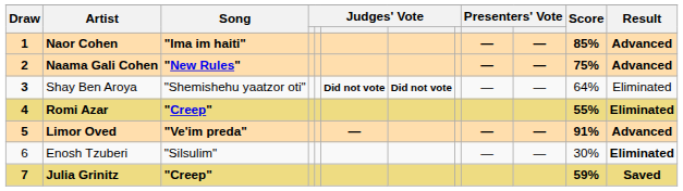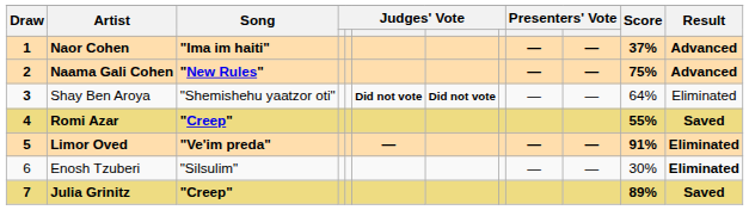 <table class="sortable wikitable" style="margin: 1em auto 1em auto; text-align:center; font-size:90%; line-height:18px;">
 <tr>
 </tr>
 <tr>
 <th rowspan="2">Draw</th>
 <th rowspan="2">Artist</th>
 <th rowspan="2">Song</th>
 <th colspan="5" class="unsortable">Judges' Vote</th>
 <th colspan="2" class="unsortable">Presenters' Vote</th>
 <th rowspan="2">Score</th>
 <th rowspan="2">Result</th>
 </tr>
 <tr>
 <th class="unsortable"></th>
 <th class="unsortable"></th>
 <th class="unsortable"></th>
 <th class="unsortable"></th>
 <th class="unsortable"></th>
 <th class="unsortable"></th>
 <th class="unsortable"></th>
 </tr>
 <tr style="font-weight:bold; background:#FFDEAD;">
 <td>1</td>
 <td align="left">Naor Cohen</td>
 <td align="left">"Ima im haiti"</td>
 <td></td>
 <td></td>
 <td></td>
 <td></td>
 <td></td>
 <td>—</td>
 <td>—</td>
-<td>85%</td>
+<td>37%</td>
 <td>Advanced</td>
 </tr>
 <tr style="font-weight:bold; background:#FFDEAD;">
 <td>2</td>
 <td align="left">Naama Gali Cohen</td>
 <td align="left">"<a href='#'>New Rules</a>"</td>
 <td></td>
 <td></td>
 <td></td>
 <td></td>
 <td></td>
 <td>—</td>
 <td>—</td>
 <td>75%</td>
 <td>Advanced</td>
 </tr>
 <tr>
 <td><strong>3</strong></td>
 <td align="left">Shay Ben Aroya</td>
 <td align="left">"Shemishehu yaatzor oti"</td>
 <td></td>
 <td></td>
 <td><strong><small>Did not vote</small></strong></td>
 <td><strong><small>Did not vote</small></strong></td>
 <td></td>
 <td>—</td>
 <td>—</td>
 <td>64%</td>
 <td>Eliminated</td>
 </tr>
 <tr style="font-weight:bold; background:#eedc82;">
 <td>4</td>
 <td align="left">Romi Azar</td>
 <td align="left">"<a href='#'>Creep</a>"</td>
 <td></td>
 <td></td>
 <td></td>
 <td></td>
 <td></td>
 <td></td>
 <td></td>
 <td>55%</td>
-<td>Eliminated</td>
+<td>Saved</td>
 </tr>
 <tr style="font-weight:bold; background:#FFDEAD;">
 <td>5</td>
 <td align="left">Limor Oved</td>
 <td align="left">"Ve'im preda"</td>
 <td></td>
 <td></td>
 <td>—</td>
 <td></td>
 <td></td>
 <td>—</td>
 <td>—</td>
 <td>91%</td>
-<td>Advanced</td>
+<td>Eliminated</td>
 </tr>
 <tr>
 <td>6</td>
 <td align="left">Enosh Tzuberi</td>
 <td align="left">"Silsulim"</td>
 <td></td>
 <td></td>
 <td></td>
 <td></td>
 <td></td>
 <td>—</td>
 <td>—</td>
 <td>30%</td>
 <td><strong>Eliminated</strong></td>
 </tr>
 <tr style="font-weight:bold; background:#eedc82;">
 <td>7</td>
 <td align="left">Julia Grinitz</td>
 <td align="left">"Creep"</td>
 <td></td>
 <td></td>
 <td></td>
 <td></td>
 <td></td>
 <td></td>
 <td></td>
-<td>59%</td>
+<td>89%</td>
 <td>Saved</td>
 </tr>
 </table>
